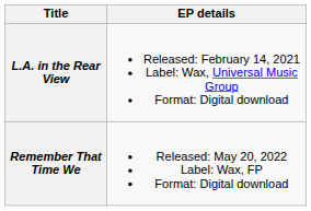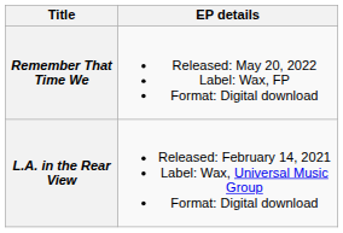 <table class="wikitable plainrowheaders" style="text-align:center;">
 <tr>
 <th scope="col" style="width:8em;">Title</th>
 <th scope="col" style="width:16em;">EP details</th>
 </tr>
 <tr>
+<th scope="row"><em>Remember That Time We</em></th>
+<td><br><ul><li>Released: May 20, 2022</li><li>Label: Wax, FP</li><li>Format: Digital download</li></ul></td>
+</tr>
+<tr>
 <th scope="row"><em>L.A. in the Rear View</em></th>
 <td><br><ul><li>Released: February 14, 2021</li><li>Label: Wax, <a href='#'>Universal Music Group</a></li><li>Format: Digital download</li></ul></td>
 </tr>
-<tr>
-<th scope="row"><em>Remember That Time We</em></th>
-<td><br><ul><li>Released: May 20, 2022</li><li>Label: Wax, FP</li><li>Format: Digital download</li></ul></td>
-</tr>
 </table>
